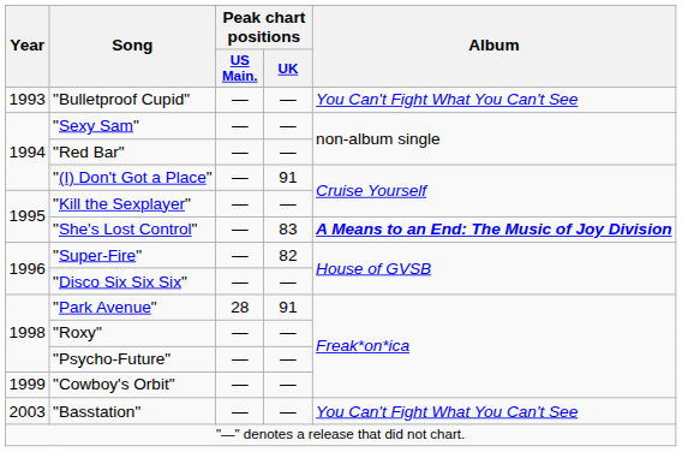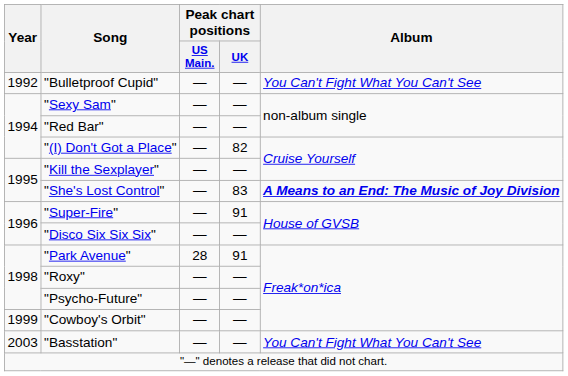 <table class="wikitable">
 <tr>
 <th rowspan="2">Year</th>
 <th rowspan="2">Song</th>
 <th colspan="2">Peak chart positions</th>
 <th rowspan="2">Album</th>
 </tr>
 <tr>
 <th style="width:3em;font-size:85%"><a href='#'>US<br>Main.</a><br></th>
 <th style="width:3em;font-size:85%"><a href='#'>UK</a><br></th>
 </tr>
 <tr>
-<td>1993</td>
+<td>1992</td>
 <td>"Bulletproof Cupid"</td>
 <td style="text-align:center;">—</td>
 <td style="text-align:center;">—</td>
 <td><em><a href='#'>You Can't Fight What You Can't See</a></em></td>
 </tr>
 <tr>
 <td rowspan="3">1994</td>
 <td>"<a href='#'>Sexy Sam</a>"</td>
 <td style="text-align:center;">—</td>
 <td style="text-align:center;">—</td>
 <td rowspan="2">non-album single</td>
 </tr>
 <tr>
 <td>"Red Bar"</td>
 <td style="text-align:center;">—</td>
 <td style="text-align:center;">—</td>
 </tr>
 <tr>
 <td>"<a href='#'>(I) Don't Got a Place</a>"</td>
 <td style="text-align:center;">—</td>
-<td style="text-align:center;">91</td>
+<td style="text-align:center;">82</td>
 <td rowspan="2"><em><a href='#'>Cruise Yourself</a></em></td>
 </tr>
 <tr>
 <td rowspan="2">1995</td>
 <td>"<a href='#'>Kill the Sexplayer</a>"</td>
 <td style="text-align:center;">—</td>
 <td style="text-align:center;">—</td>
 </tr>
 <tr>
 <td>"<a href='#'>She's Lost Control</a>"</td>
 <td style="text-align:center;">—</td>
 <td style="text-align:center;">83</td>
 <td><strong><em><a href='#'>A Means to an End: The Music of Joy Division</a></em></strong></td>
 </tr>
 <tr>
 <td rowspan="2">1996</td>
 <td>"<a href='#'>Super-Fire</a>"</td>
 <td style="text-align:center;">—</td>
-<td style="text-align:center;">82</td>
+<td style="text-align:center;">91</td>
 <td rowspan="2"><em><a href='#'>House of GVSB</a></em></td>
 </tr>
 <tr>
 <td>"<a href='#'>Disco Six Six Six</a>"</td>
 <td style="text-align:center;">—</td>
 <td style="text-align:center;">—</td>
 </tr>
 <tr>
 <td rowspan="3">1998</td>
 <td>"<a href='#'>Park Avenue</a>"</td>
 <td style="text-align:center;">28</td>
 <td style="text-align:center;">91</td>
 <td rowspan="4"><em><a href='#'>Freak*on*ica</a></em></td>
 </tr>
 <tr>
 <td>"Roxy"</td>
 <td style="text-align:center;">—</td>
 <td style="text-align:center;">—</td>
 </tr>
 <tr>
 <td>"Psycho-Future"</td>
 <td style="text-align:center;">—</td>
 <td style="text-align:center;">—</td>
 </tr>
 <tr>
 <td>1999</td>
 <td>"Cowboy's Orbit"</td>
 <td style="text-align:center;">—</td>
 <td style="text-align:center;">—</td>
 </tr>
 <tr>
 <td>2003</td>
 <td>"Basstation"</td>
 <td style="text-align:center;">—</td>
 <td style="text-align:center;">—</td>
 <td><em><a href='#'>You Can't Fight What You Can't See</a></em></td>
 </tr>
 <tr>
 <td colspan="5" style="text-align:center; font-size:85%;">"—" denotes a release that did not chart.</td>
 </tr>
 </table>
